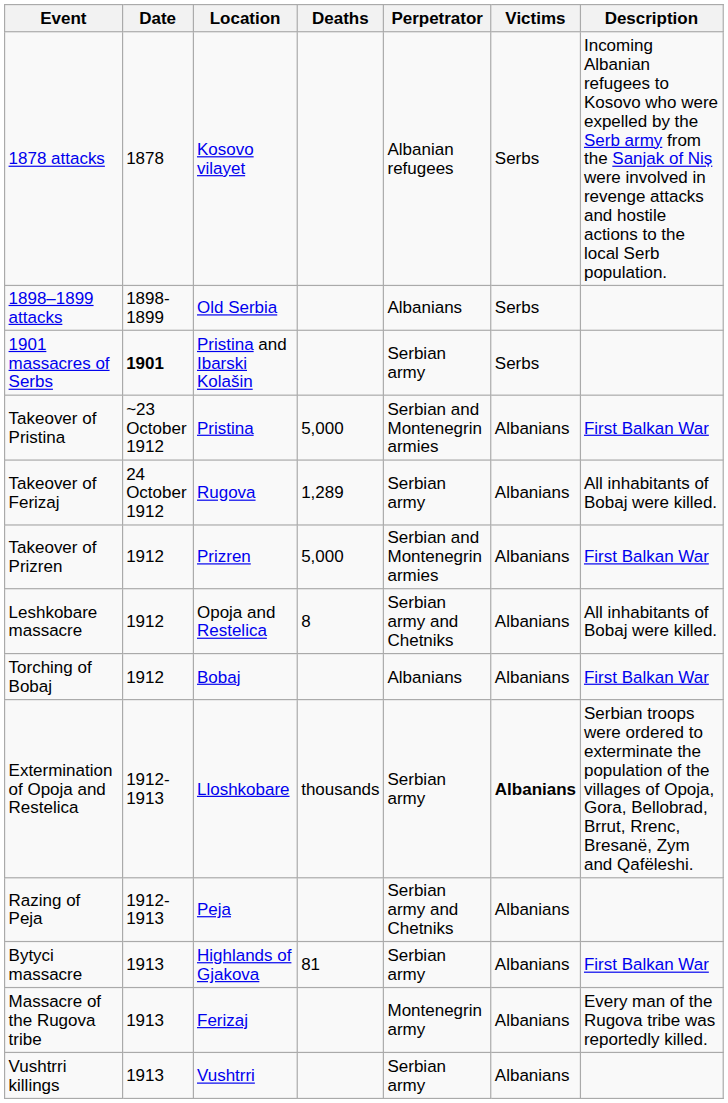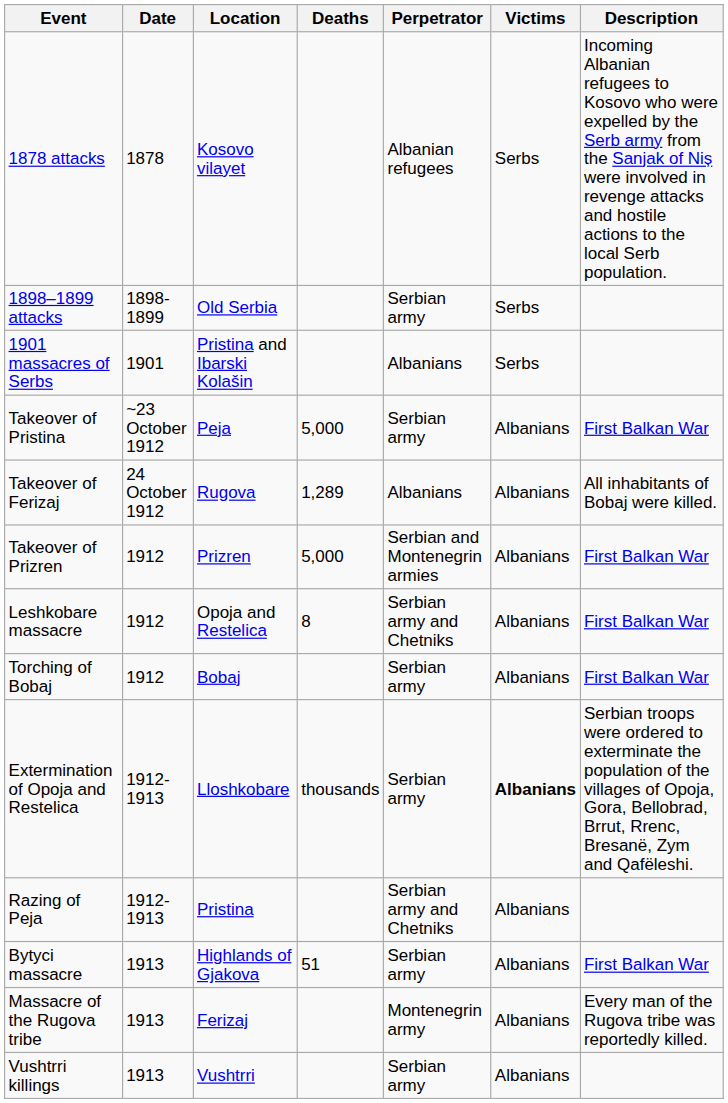 <table class="sortable wikitable" style="font-size:90%;">
 <tr>
 <th>Event</th>
 <th>Date</th>
 <th>Location</th>
 <th>Deaths</th>
 <th>Perpetrator</th>
 <th>Victims</th>
 <th class="unsortable">Description</th>
 </tr>
 <tr>
 <td><a href='#'>1878 attacks</a></td>
 <td>1878</td>
 <td><a href='#'>Kosovo vilayet</a></td>
 <td></td>
 <td>Albanian refugees</td>
 <td>Serbs</td>
 <td>Incoming Albanian refugees to Kosovo who were expelled by the <a href='#'>Serb army</a> from the <a href='#'>Sanjak of Niș</a> were involved in revenge attacks and hostile actions to the local Serb population.</td>
 </tr>
 <tr>
 <td><a href='#'>1898–1899 attacks</a></td>
 <td>1898-1899</td>
 <td><a href='#'>Old Serbia</a></td>
 <td></td>
-<td>Albanians</td>
+<td>Serbian army</td>
 <td>Serbs</td>
 <td></td>
 </tr>
 <tr>
 <td><a href='#'>1901 massacres of Serbs</a></td>
-<td><strong>1901</strong></td>
+<td>1901</td>
 <td><a href='#'>Pristina</a> and <a href='#'>Ibarski Kolašin</a></td>
 <td></td>
-<td>Serbian army</td>
+<td>Albanians</td>
 <td>Serbs</td>
 <td></td>
 </tr>
 <tr>
 <td>Takeover of Pristina</td>
 <td>~23 October 1912</td>
-<td><a href='#'>Pristina</a></td>
+<td><a href='#'>Peja</a></td>
 <td>5,000</td>
-<td>Serbian and Montenegrin armies</td>
+<td>Serbian army</td>
 <td>Albanians</td>
 <td><a href='#'>First Balkan War</a></td>
 </tr>
 <tr>
 <td>Takeover of Ferizaj</td>
 <td>24 October 1912</td>
 <td><a href='#'>Rugova</a></td>
 <td>1,289</td>
-<td>Serbian army</td>
+<td>Albanians</td>
 <td>Albanians</td>
 <td>All inhabitants of Bobaj were killed.</td>
 </tr>
 <tr>
 <td>Takeover of Prizren</td>
 <td>1912</td>
 <td><a href='#'>Prizren</a></td>
 <td>5,000</td>
 <td>Serbian and Montenegrin armies</td>
 <td>Albanians</td>
 <td><a href='#'>First Balkan War</a></td>
 </tr>
 <tr>
 <td>Leshkobare massacre</td>
 <td>1912</td>
 <td>Opoja and <a href='#'>Restelica</a></td>
 <td>8</td>
 <td>Serbian army and Chetniks</td>
 <td>Albanians</td>
-<td>All inhabitants of Bobaj were killed.</td>
+<td><a href='#'>First Balkan War</a></td>
 </tr>
 <tr>
 <td>Torching of Bobaj</td>
 <td>1912</td>
 <td><a href='#'>Bobaj</a></td>
 <td></td>
-<td>Albanians</td>
+<td>Serbian army</td>
 <td>Albanians</td>
 <td><a href='#'>First Balkan War</a></td>
 </tr>
 <tr>
 <td>Extermination of Opoja and Restelica</td>
 <td>1912-1913</td>
 <td><a href='#'>Lloshkobare</a></td>
 <td>thousands</td>
 <td>Serbian army</td>
 <td><strong>Albanians</strong></td>
 <td>Serbian troops were ordered to exterminate the population of the villages of Opoja, Gora, Bellobrad, Brrut, Rrenc, Bresanë, Zym and Qafëleshi.</td>
 </tr>
 <tr>
 <td>Razing of Peja</td>
 <td>1912-1913</td>
-<td><a href='#'>Peja</a></td>
+<td><a href='#'>Pristina</a></td>
 <td></td>
 <td>Serbian army and Chetniks</td>
 <td>Albanians</td>
 <td></td>
 </tr>
 <tr>
 <td>Bytyci massacre</td>
 <td>1913</td>
 <td><a href='#'>Highlands of Gjakova</a></td>
-<td>81</td>
+<td>51</td>
 <td>Serbian army</td>
 <td>Albanians</td>
 <td><a href='#'>First Balkan War</a></td>
 </tr>
 <tr>
 <td>Massacre of the Rugova tribe</td>
 <td>1913</td>
 <td><a href='#'>Ferizaj</a></td>
 <td></td>
 <td>Montenegrin army</td>
 <td>Albanians</td>
 <td>Every man of the Rugova tribe was reportedly killed.</td>
 </tr>
 <tr>
 <td>Vushtrri killings</td>
 <td>1913</td>
 <td><a href='#'>Vushtrri</a></td>
 <td></td>
 <td>Serbian army</td>
 <td>Albanians</td>
 <td></td>
 </tr>
 </table>
